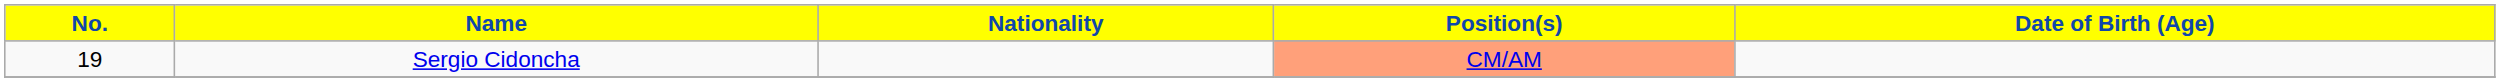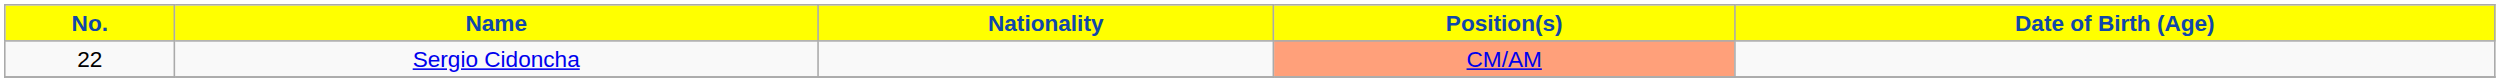 <table class="wikitable" style="text-align:center; font-size:90%; width:80%;">
 <tr>
 <th style="background:#FFFF00; color:#1047AB; text-align:center;">No.</th>
 <th style="background:#FFFF00; color:#1047AB; text-align:center;">Name</th>
 <th style="background:#FFFF00; color:#1047AB; text-align:center;">Nationality</th>
 <th style="background:#FFFF00; color:#1047AB; text-align:center;">Position(s)</th>
 <th style="background:#FFFF00; color:#1047AB; text-align:center;">Date of Birth (Age)</th>
 </tr>
 <tr>
-<td>19</td>
+<td>22</td>
 <td><a href='#'>Sergio Cidoncha</a></td>
 <td></td>
 <td style="background: lightsalmon;"><a href='#'>CM/AM</a></td>
 <td></td>
 </tr>
 <tr>
 </tr>
 </table>
